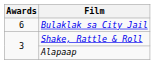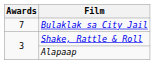 <table class="wikitable" style="text-align:center">
 <tr>
 <th scope="col">Awards</th>
 <th scope="col">Film</th>
 </tr>
 <tr>
-<td>6</td>
+<td>7</td>
 <td align=left><em><a href='#'>Bulaklak sa City Jail</a></em></td>
 </tr>
 <tr>
 <td rowspan=2>3</td>
 <td align=left><em><a href='#'>Shake, Rattle & Roll</a></em></td>
 </tr>
 <tr>
 <td align=left><em>Alapaap</em></td>
 </tr>
 </table>
